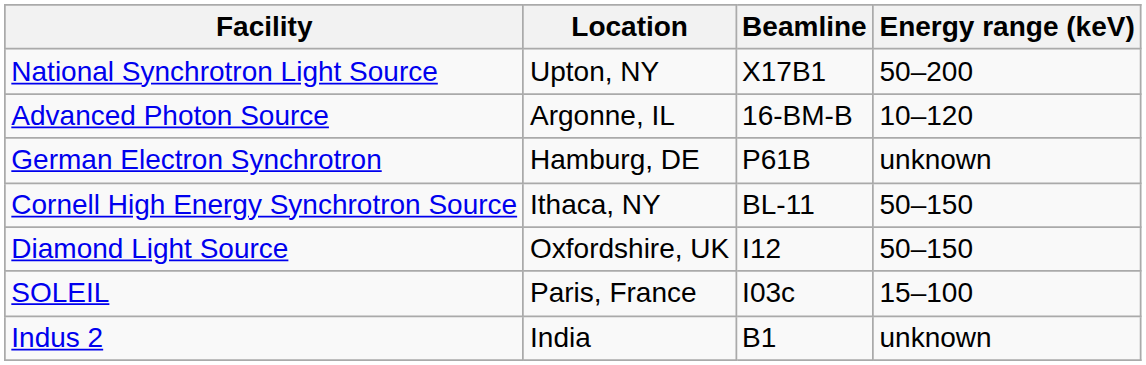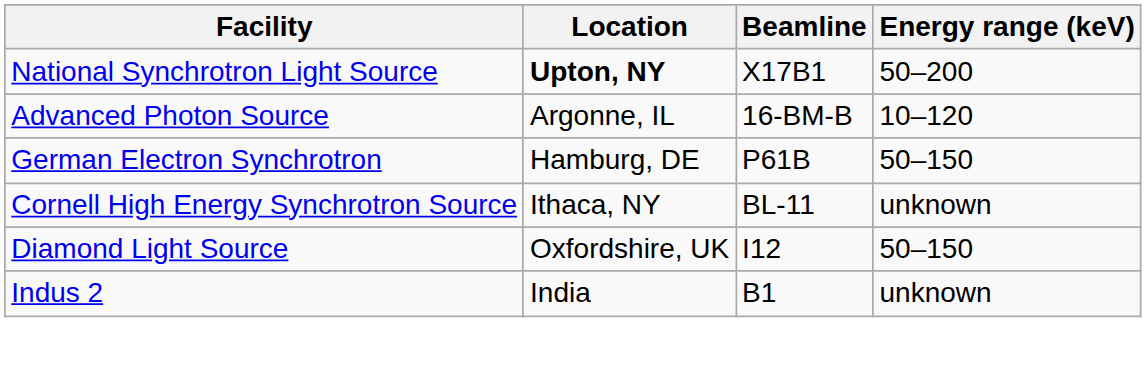 <table class="wikitable">
 <tr>
 <th>Facility</th>
 <th>Location</th>
 <th>Beamline</th>
 <th>Energy range (keV)</th>
 </tr>
 <tr>
 <td><a href='#'>National Synchrotron Light Source</a></td>
-<td>Upton, NY</td>
+<td><strong>Upton, NY</strong></td>
 <td>X17B1</td>
 <td>50–200</td>
 </tr>
 <tr>
 <td><a href='#'>Advanced Photon Source</a></td>
 <td>Argonne, IL</td>
 <td>16-BM-B</td>
 <td>10–120</td>
 </tr>
 <tr>
 <td><a href='#'>German Electron Synchrotron</a></td>
 <td>Hamburg, DE</td>
 <td>P61B</td>
-<td>unknown</td>
+<td>50–150</td>
 </tr>
 <tr>
 <td><a href='#'>Cornell High Energy Synchrotron Source</a></td>
 <td>Ithaca, NY</td>
 <td>BL-11</td>
-<td>50–150</td>
+<td>unknown</td>
 </tr>
 <tr>
 <td><a href='#'>Diamond Light Source</a></td>
 <td>Oxfordshire, UK</td>
 <td>I12</td>
 <td>50–150</td>
 </tr>
 <tr>
-<td><a href='#'>SOLEIL</a></td>
-<td>Paris, France</td>
-<td>I03c</td>
-<td>15–100</td>
-</tr>
-<tr>
 <td><a href='#'>Indus 2</a></td>
 <td>India</td>
 <td>B1</td>
 <td>unknown</td>
 </tr>
 </table>
